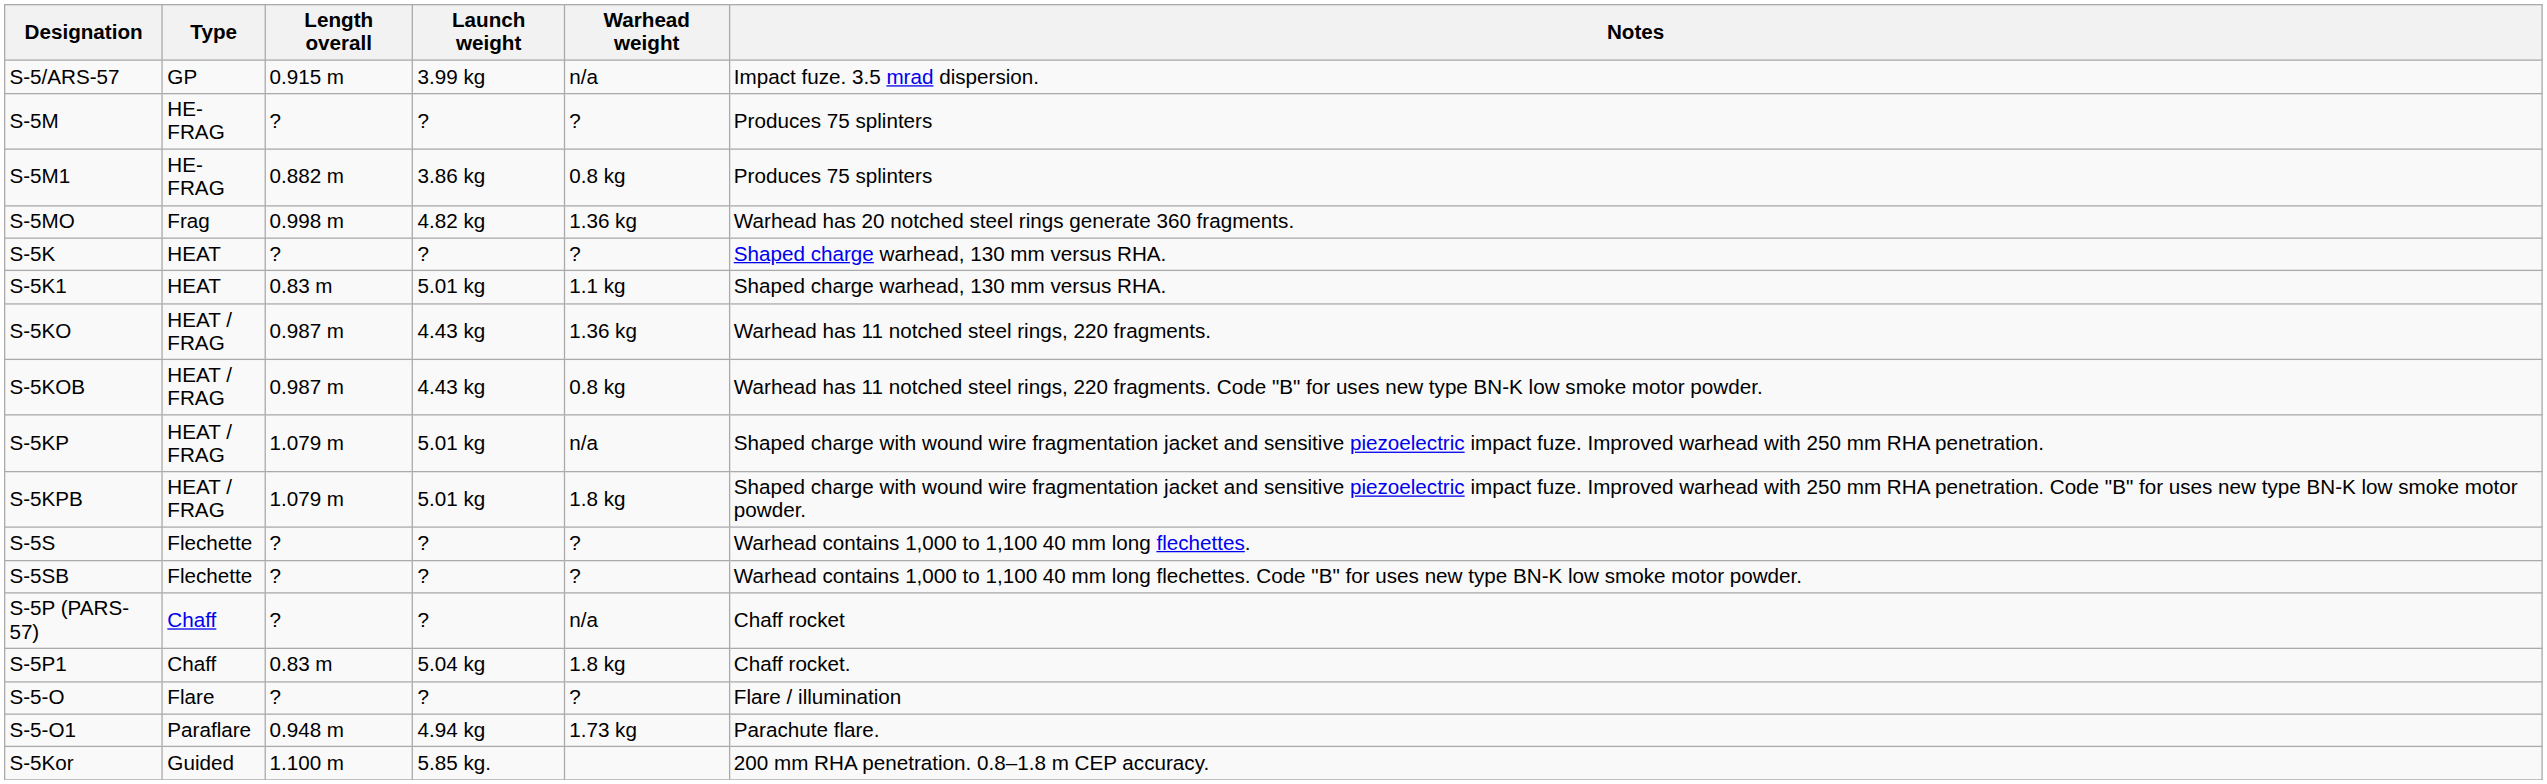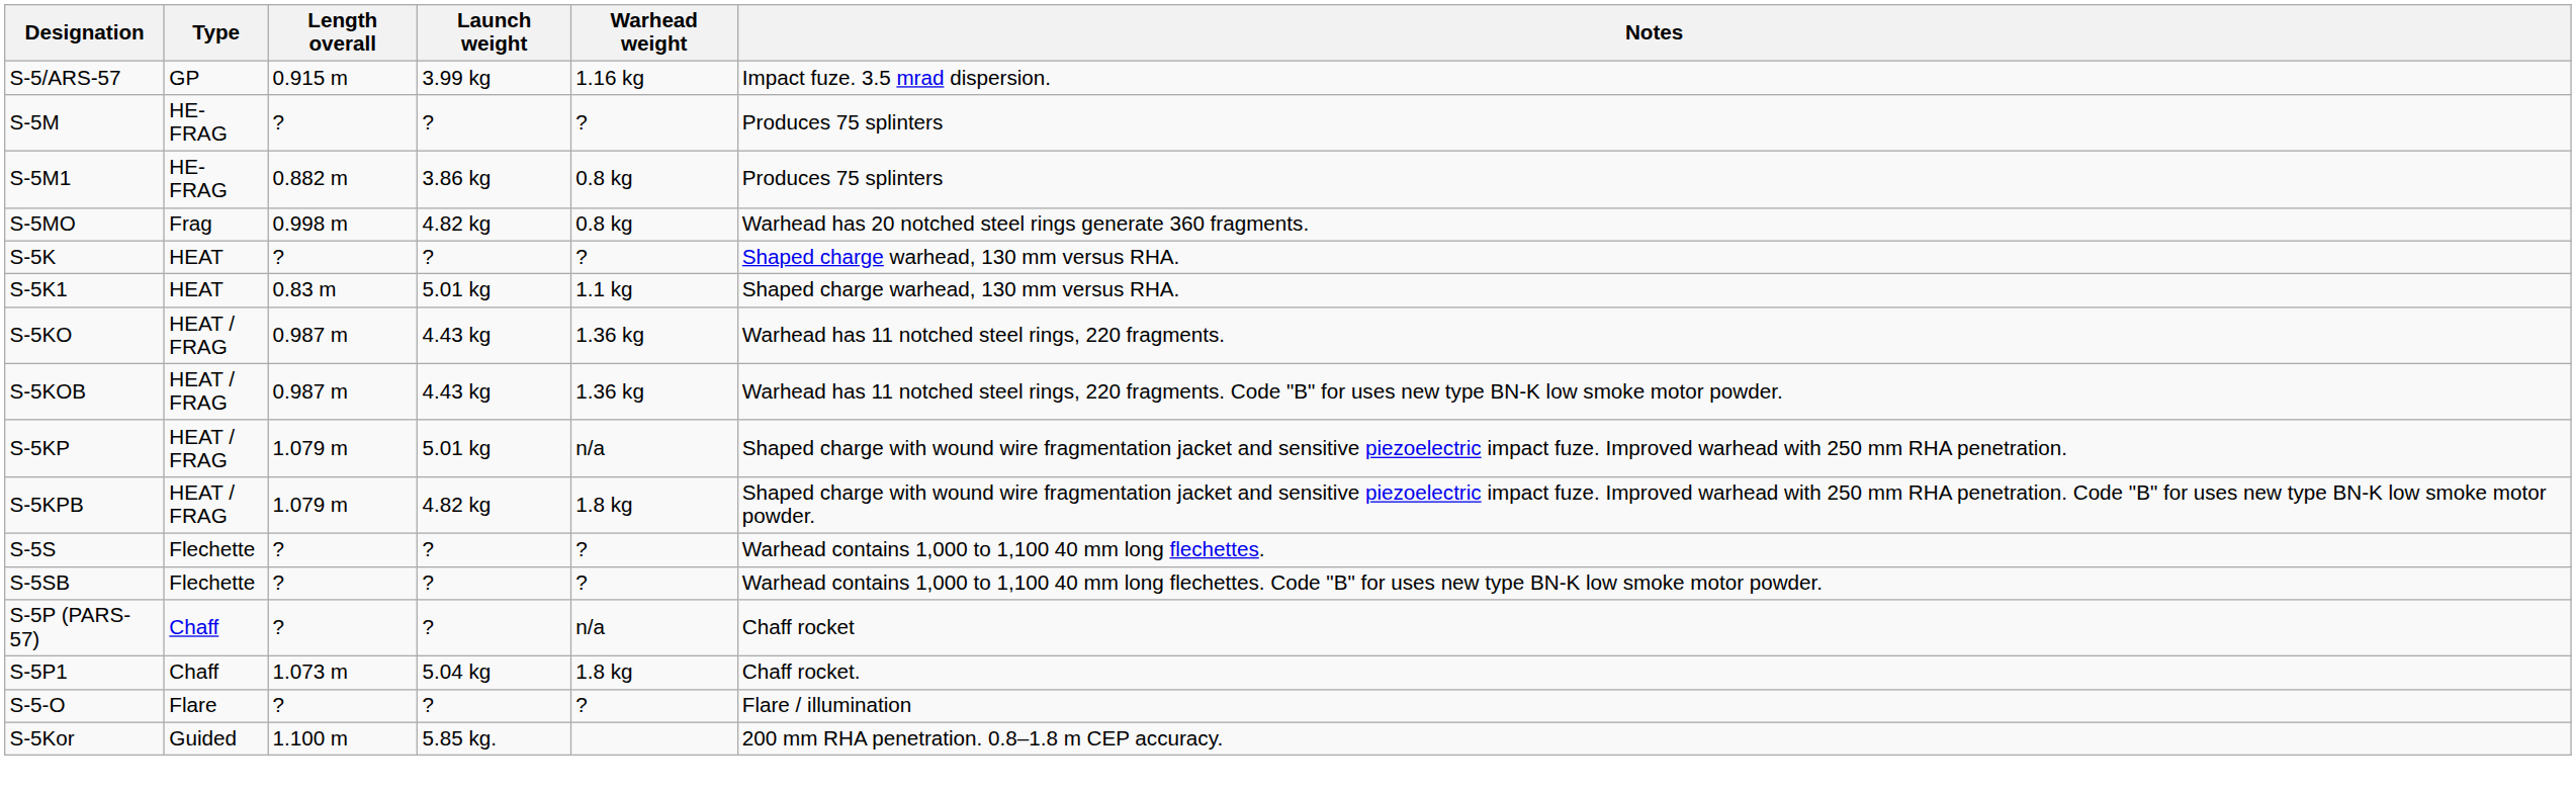 <table class=wikitable>
 <tr>
 <th>Designation</th>
 <th>Type</th>
 <th>Length overall</th>
 <th>Launch weight</th>
 <th>Warhead weight</th>
 <th>Notes</th>
 </tr>
 <tr>
 <td>S-5/ARS-57</td>
 <td>GP</td>
 <td>0.915 m</td>
 <td>3.99 kg</td>
-<td>n/a</td>
+<td>1.16 kg</td>
 <td>Impact fuze. 3.5 <a href='#'>mrad</a> dispersion.</td>
 </tr>
 <tr>
 <td>S-5M</td>
 <td>HE-FRAG</td>
 <td>?</td>
 <td>?</td>
 <td>?</td>
 <td>Produces 75 splinters</td>
 </tr>
 <tr>
 <td>S-5M1</td>
 <td>HE-FRAG</td>
 <td>0.882 m</td>
 <td>3.86 kg</td>
 <td>0.8 kg</td>
 <td>Produces 75 splinters</td>
 </tr>
 <tr>
 <td>S-5MO</td>
 <td>Frag</td>
 <td>0.998 m</td>
 <td>4.82 kg</td>
-<td>1.36 kg</td>
+<td>0.8 kg</td>
 <td>Warhead has 20 notched steel rings generate 360 fragments.</td>
 </tr>
 <tr>
 <td>S-5K</td>
 <td>HEAT</td>
 <td>?</td>
 <td>?</td>
 <td>?</td>
 <td><a href='#'>Shaped charge</a> warhead, 130 mm versus RHA.</td>
 </tr>
 <tr>
 <td>S-5K1</td>
 <td>HEAT</td>
 <td>0.83 m</td>
 <td>5.01 kg</td>
 <td>1.1 kg</td>
 <td>Shaped charge warhead, 130 mm versus RHA.</td>
 </tr>
 <tr>
 <td>S-5KO</td>
 <td>HEAT / <br> FRAG</td>
 <td>0.987 m</td>
 <td>4.43 kg</td>
 <td>1.36 kg</td>
 <td>Warhead has 11 notched steel rings, 220 fragments.</td>
 </tr>
 <tr>
 <td>S-5KOB</td>
 <td>HEAT / <br> FRAG</td>
 <td>0.987 m</td>
 <td>4.43 kg</td>
-<td>0.8 kg</td>
+<td>1.36 kg</td>
 <td>Warhead has 11 notched steel rings, 220 fragments. Code "B" for uses new type BN-K low smoke motor powder.</td>
 </tr>
 <tr>
 <td>S-5KP</td>
 <td>HEAT / <br> FRAG</td>
 <td>1.079 m</td>
 <td>5.01 kg</td>
 <td>n/a</td>
 <td>Shaped charge with wound wire fragmentation jacket and sensitive <a href='#'>piezoelectric</a> impact fuze. Improved warhead with 250 mm RHA penetration.</td>
 </tr>
 <tr>
 <td>S-5KPB</td>
 <td>HEAT / <br> FRAG</td>
 <td>1.079 m</td>
-<td>5.01 kg</td>
+<td>4.82 kg</td>
 <td>1.8 kg</td>
 <td>Shaped charge with wound wire fragmentation jacket and sensitive <a href='#'>piezoelectric</a> impact fuze. Improved warhead with 250 mm RHA penetration. Code "B" for uses new type BN-K low smoke motor powder.</td>
 </tr>
 <tr>
 <td>S-5S</td>
 <td>Flechette</td>
 <td>?</td>
 <td>?</td>
 <td>?</td>
 <td>Warhead contains 1,000 to 1,100 40 mm long <a href='#'>flechettes</a>.</td>
 </tr>
 <tr>
 <td>S-5SB</td>
 <td>Flechette</td>
 <td>?</td>
 <td>?</td>
 <td>?</td>
 <td>Warhead contains 1,000 to 1,100 40 mm long flechettes. Code "B" for uses new type BN-K low smoke motor powder.</td>
 </tr>
 <tr>
 <td>S-5P (PARS-57)</td>
 <td><a href='#'>Chaff</a></td>
 <td>?</td>
 <td>?</td>
 <td>n/a</td>
 <td>Chaff rocket</td>
 </tr>
 <tr>
 <td>S-5P1</td>
 <td>Chaff</td>
-<td>0.83 m</td>
+<td>1.073 m</td>
 <td>5.04 kg</td>
 <td>1.8 kg</td>
 <td>Chaff rocket.</td>
 </tr>
 <tr>
 <td>S-5-O</td>
 <td>Flare</td>
 <td>?</td>
 <td>?</td>
 <td>?</td>
 <td>Flare / illumination</td>
 </tr>
 <tr>
-<td>S-5-O1</td>
-<td>Paraflare</td>
-<td>0.948 m</td>
-<td>4.94 kg</td>
-<td>1.73 kg</td>
-<td>Parachute flare.</td>
-</tr>
-<tr>
 <td>S-5Kor</td>
 <td>Guided</td>
 <td>1.100 m</td>
 <td>5.85 kg.</td>
 <td></td>
 <td>200 mm RHA penetration. 0.8–1.8 m CEP accuracy.</td>
 </tr>
 </table>
